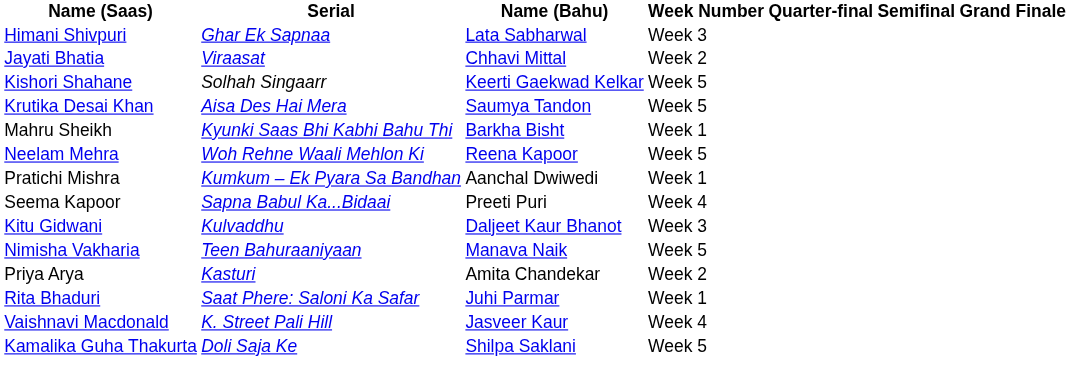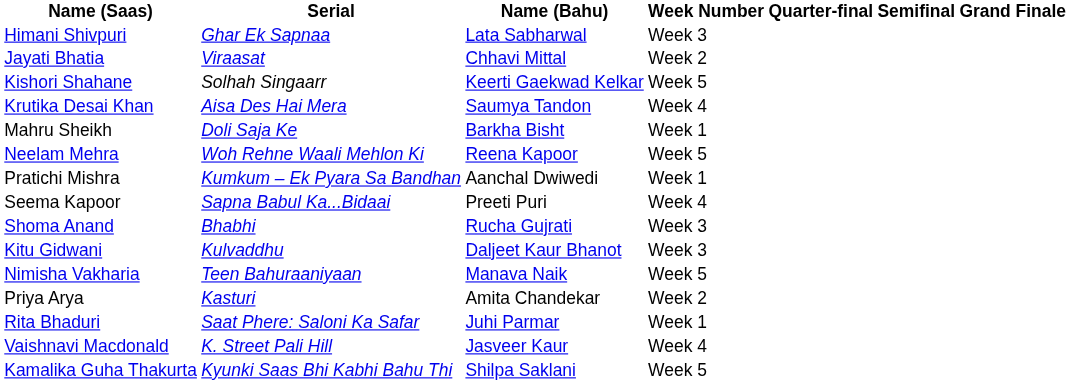 <table class="Saas border="1">
 <tr>
 <th>Name (Saas)</th>
 <th>Serial</th>
 <th>Name (Bahu)</th>
 <th>Week Number</th>
 <th>Quarter-final</th>
 <th>Semifinal</th>
 <th>Grand Finale</th>
 </tr>
 <tr>
 <td><a href='#'>Himani Shivpuri</a></td>
 <td><em><a href='#'>Ghar Ek Sapnaa</a></em></td>
 <td><a href='#'>Lata Sabharwal</a></td>
 <td>Week 3</td>
 <td></td>
 <td></td>
 <td></td>
 </tr>
 <tr>
 <td><a href='#'>Jayati Bhatia</a></td>
 <td><em><a href='#'>Viraasat</a></em></td>
 <td><a href='#'>Chhavi Mittal</a></td>
 <td>Week 2</td>
 <td></td>
 <td></td>
 <td></td>
 </tr>
 <tr>
 <td><a href='#'>Kishori Shahane</a></td>
 <td><em>Solhah Singaarr</em></td>
 <td><a href='#'>Keerti Gaekwad Kelkar</a></td>
 <td>Week 5</td>
 <td></td>
 <td></td>
 <td></td>
 </tr>
 <tr>
 <td><a href='#'>Krutika Desai Khan</a></td>
 <td><em><a href='#'>Aisa Des Hai Mera</a></em></td>
 <td><a href='#'>Saumya Tandon</a></td>
-<td>Week 5</td>
+<td>Week 4</td>
 <td></td>
 <td></td>
 <td></td>
 </tr>
 <tr>
 <td>Mahru Sheikh</td>
-<td><em><a href='#'>Kyunki Saas Bhi Kabhi Bahu Thi</a></em></td>
+<td><em><a href='#'>Doli Saja Ke</a></em></td>
 <td><a href='#'>Barkha Bisht</a></td>
 <td>Week 1</td>
 <td></td>
 <td></td>
 <td></td>
 </tr>
 <tr>
 <td><a href='#'>Neelam Mehra</a></td>
 <td><em><a href='#'>Woh Rehne Waali Mehlon Ki</a></em></td>
 <td><a href='#'>Reena Kapoor</a></td>
 <td>Week 5</td>
 <td></td>
 <td></td>
 <td></td>
 </tr>
 <tr>
 <td>Pratichi Mishra</td>
 <td><em><a href='#'>Kumkum – Ek Pyara Sa Bandhan</a></em></td>
 <td>Aanchal Dwiwedi</td>
 <td>Week 1</td>
 <td></td>
 <td></td>
 <td></td>
 </tr>
 <tr>
 <td>Seema Kapoor</td>
 <td><em><a href='#'>Sapna Babul Ka...Bidaai</a></em></td>
 <td>Preeti Puri</td>
 <td>Week 4</td>
+<td></td>
+<td></td>
+<td></td>
+</tr>
+<tr>
+<td><a href='#'>Shoma Anand</a></td>
+<td><em><a href='#'>Bhabhi</a></em></td>
+<td><a href='#'>Rucha Gujrati</a></td>
+<td>Week 3</td>
 <td></td>
 <td></td>
 <td></td>
 </tr>
 <tr>
 <td><a href='#'>Kitu Gidwani</a></td>
 <td><em><a href='#'>Kulvaddhu</a></em></td>
 <td><a href='#'>Daljeet Kaur Bhanot</a></td>
 <td>Week 3</td>
 <td></td>
 <td></td>
 <td></td>
 </tr>
 <tr>
 <td><a href='#'>Nimisha Vakharia</a></td>
 <td><em><a href='#'>Teen Bahuraaniyaan</a></em></td>
 <td><a href='#'>Manava Naik</a></td>
 <td>Week 5</td>
 <td></td>
 <td></td>
 <td></td>
 </tr>
 <tr>
 <td>Priya Arya</td>
 <td><em><a href='#'>Kasturi</a></em></td>
 <td>Amita Chandekar</td>
 <td>Week 2</td>
 <td></td>
 <td></td>
 <td></td>
 </tr>
 <tr>
 <td><a href='#'>Rita Bhaduri</a></td>
 <td><em><a href='#'>Saat Phere: Saloni Ka Safar</a></em></td>
 <td><a href='#'>Juhi Parmar</a></td>
 <td>Week 1</td>
 <td></td>
 <td></td>
 <td></td>
 </tr>
 <tr>
 <td><a href='#'>Vaishnavi Macdonald</a></td>
 <td><em><a href='#'>K. Street Pali Hill</a></em></td>
 <td><a href='#'>Jasveer Kaur</a></td>
 <td>Week 4</td>
 <td></td>
 <td></td>
 <td></td>
 </tr>
 <tr>
 <td><a href='#'>Kamalika Guha Thakurta</a></td>
-<td><em><a href='#'>Doli Saja Ke</a></em></td>
+<td><em><a href='#'>Kyunki Saas Bhi Kabhi Bahu Thi</a></em></td>
 <td><a href='#'>Shilpa Saklani</a></td>
 <td>Week 5</td>
 <td></td>
 <td></td>
 <td></td>
 </tr>
 <tr>
 </tr>
 </table>
